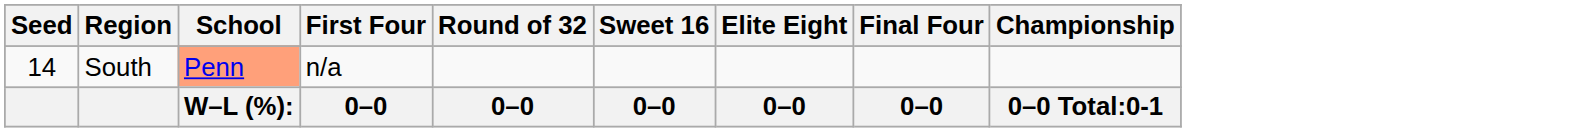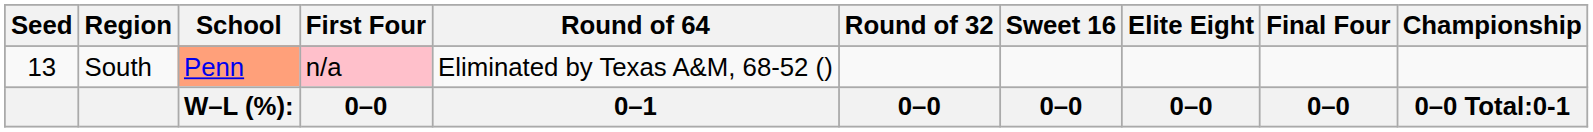 <table class="sortable wikitable" style="white-space:nowrap; font-size:90%">
 <tr>
 <th>Seed</th>
 <th>Region</th>
 <th>School</th>
 <th>First Four</th>
+<th>Round of 64</th>
 <th>Round of 32</th>
 <th>Sweet 16</th>
 <th>Elite Eight</th>
 <th>Final Four</th>
 <th>Championship</th>
 </tr>
 <tr>
-<td align=center>14</td>
+<td align=center>13</td>
 <td>South</td>
 <td style="background: lightsalmon;"><a href='#'>Penn</a></td>
-<td>n/a</td>
+<td style="background: pink;">n/a</td>
+<td>Eliminated by Texas A&M, 68-52 ()</td>
 <td></td>
 <td></td>
 <td></td>
 <td></td>
 <td></td>
 </tr>
 <tr>
 <th></th>
 <th></th>
 <th>W–L (%):</th>
 <th>0–0 </th>
+<th>0–1 </th>
 <th>0–0 </th>
 <th>0–0 </th>
 <th>0–0 </th>
 <th>0–0 </th>
 <th>0–0 Total:0-1 </th>
 </tr>
 </table>
